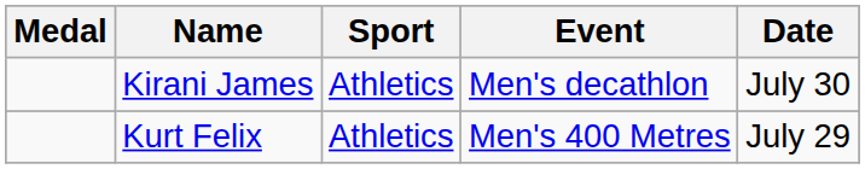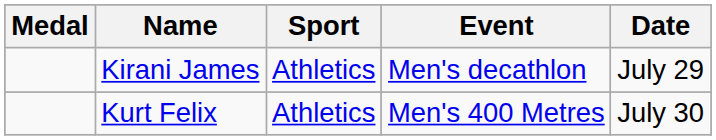 <table class="wikitable sortable">
 <tr>
 <th>Medal</th>
 <th>Name</th>
 <th>Sport</th>
 <th>Event</th>
 <th>Date</th>
 </tr>
 <tr>
 <td></td>
 <td><a href='#'>Kirani James</a></td>
 <td><a href='#'>Athletics</a></td>
 <td><a href='#'>Men's decathlon</a></td>
-<td>July 30</td>
+<td>July 29</td>
 </tr>
 <tr>
 <td></td>
 <td><a href='#'>Kurt Felix</a></td>
 <td><a href='#'>Athletics</a></td>
 <td><a href='#'>Men's 400 Metres</a></td>
-<td>July 29</td>
+<td>July 30</td>
 </tr>
 </table>
